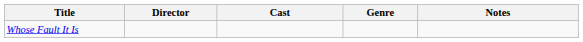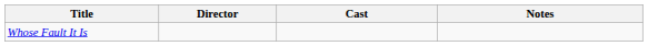 <table class="wikitable" width= "100%">
 <tr>
 <th width=21%>Title</th>
 <th width=16%>Director</th>
 <th width=22%>Cast</th>
-<th width=13%>Genre</th>
 <th width=28%>Notes</th>
 </tr>
 <tr>
 <td><em><a href='#'>Whose Fault It Is</a></em></td>
 <td></td>
 <td></td>
 <td></td>
-<td></td>
 </tr>
 </table>
